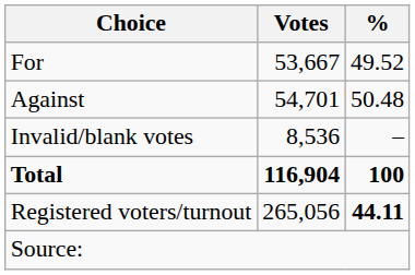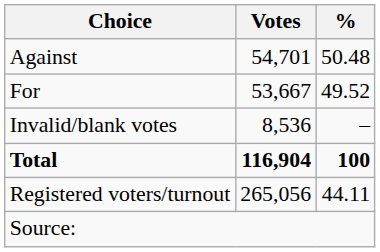 <table class=wikitable style=text-align:right>
 <tr>
 <th>Choice</th>
 <th>Votes</th>
 <th>%</th>
 </tr>
 <tr>
+<td align=left>Against</td>
+<td>54,701</td>
+<td>50.48</td>
+</tr>
+<tr>
 <td align=left>For</td>
 <td>53,667</td>
 <td>49.52</td>
-</tr>
-<tr>
-<td align=left>Against</td>
-<td>54,701</td>
-<td>50.48</td>
 </tr>
 <tr>
 <td align=left>Invalid/blank votes</td>
 <td>8,536</td>
 <td>–</td>
 </tr>
 <tr>
 <td align=left><strong>Total</strong></td>
 <td><strong>116,904</strong></td>
 <td><strong>100</strong></td>
 </tr>
 <tr>
 <td align=left>Registered voters/turnout</td>
 <td>265,056</td>
-<td><strong>44.11</strong></td>
+<td>44.11</td>
 </tr>
 <tr>
 <td align=left colspan=3>Source: </td>
 </tr>
 </table>
